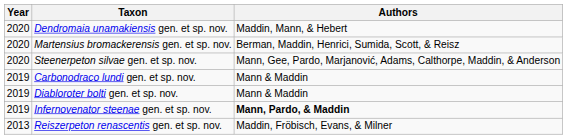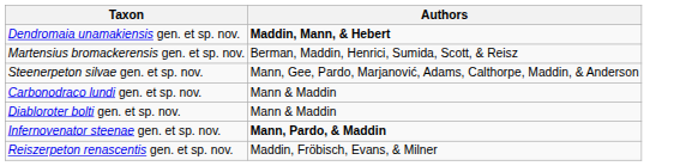 <table class="wikitable sortable">
 <tr>
-<th>Year</th>
 <th>Taxon</th>
 <th>Authors</th>
 </tr>
 <tr>
-<td>2020</td>
 <td><em><a href='#'>Dendromaia unamakiensis</a></em> gen. et sp. nov.</td>
-<td>Maddin, Mann, & Hebert</td>
+<td><strong>Maddin, Mann, & Hebert</strong></td>
 </tr>
 <tr>
-<td>2020</td>
 <td><em>Martensius bromackerensis</em> gen. et sp. nov.</td>
 <td>Berman, Maddin, Henrici, Sumida, Scott, & Reisz</td>
 </tr>
 <tr>
-<td>2020</td>
 <td><em>Steenerpeton silvae</em> gen. et sp. nov.</td>
 <td>Mann, Gee, Pardo, Marjanović, Adams, Calthorpe, Maddin, & Anderson</td>
 </tr>
 <tr>
-<td>2019</td>
 <td><em><a href='#'>Carbonodraco lundi</a></em> gen. et sp. nov.</td>
 <td>Mann & Maddin</td>
 </tr>
 <tr>
-<td>2019</td>
 <td><em><a href='#'>Diabloroter bolti</a></em> gen. et sp. nov.</td>
 <td>Mann & Maddin</td>
 </tr>
 <tr>
-<td>2019</td>
 <td><em><a href='#'>Infernovenator steenae</a></em> gen. et sp. nov.</td>
 <td><strong>Mann, Pardo, & Maddin</strong></td>
 </tr>
 <tr>
-<td>2013</td>
 <td><em><a href='#'>Reiszerpeton renascentis</a></em> gen. et sp. nov.</td>
 <td>Maddin, Fröbisch, Evans, & Milner</td>
 </tr>
 </table>
